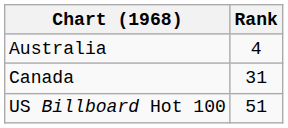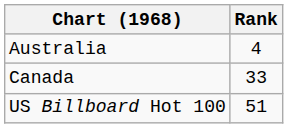 <table class="wikitable">
 <tr>
 <th>Chart (1968)</th>
 <th style="text-align:center;">Rank</th>
 </tr>
 <tr>
 <td>Australia</td>
 <td style="text-align:center;">4</td>
 </tr>
 <tr>
 <td>Canada</td>
-<td style="text-align:center;">31</td>
+<td style="text-align:center;">33</td>
 </tr>
 <tr>
 <td>US <em>Billboard</em> Hot 100</td>
 <td style="text-align:center;">51</td>
 </tr>
 </table>
